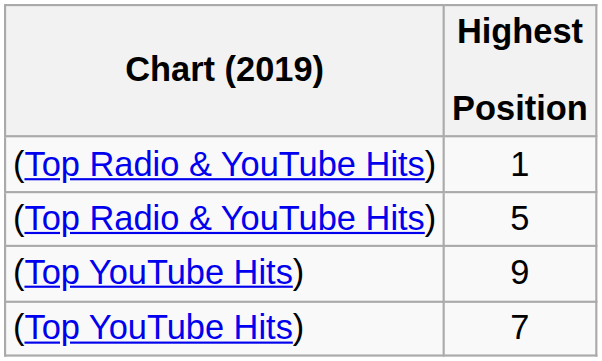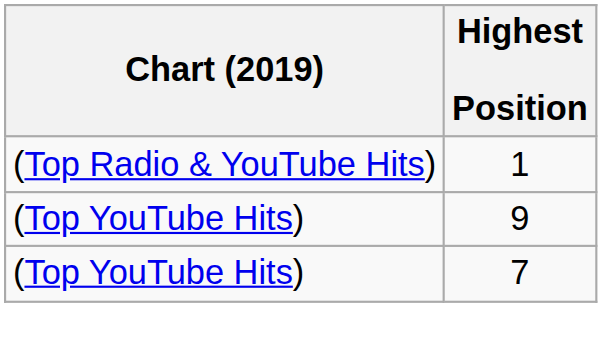 <table class="wikitable">
 <tr>
 <th>Chart (2019)</th>
 <th>Highest<br><br>Position</th>
 </tr>
 <tr>
 <td> (<a href='#'>Top Radio & YouTube Hits</a>)</td>
 <td style="text-align:center">1</td>
 </tr>
 <tr>
-<td> (<a href='#'>Top Radio & YouTube Hits</a>)</td>
-<td style="text-align:center">5</td>
-</tr>
-<tr>
 <td> (<a href='#'>Top YouTube Hits</a>)</td>
 <td style="text-align:center">9</td>
 </tr>
 <tr>
 <td> (<a href='#'>Top YouTube Hits</a>)</td>
 <td style="text-align:center">7</td>
 </tr>
 </table>
